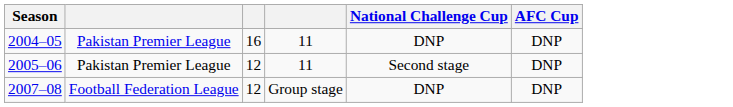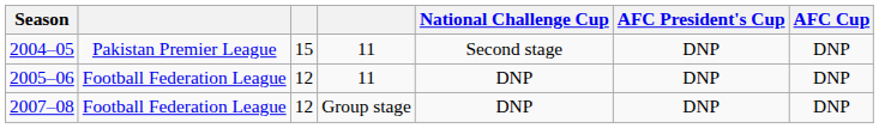 <table class="wikitable" style="text-align:center">
 <tr>
 <th>Season</th>
 <th></th>
 <th></th>
 <th></th>
 <th><a href='#'>National Challenge Cup</a></th>
+<th colspan="1"><a href='#'>AFC President's Cup</a></th>
 <th colspan="1"><a href='#'>AFC Cup</a></th>
 </tr>
 <tr>
 <td align="center"><a href='#'>2004–05</a></td>
 <td align="center"><a href='#'>Pakistan Premier League</a></td>
-<td align="center">16</td>
+<td align="center">15</td>
 <td align="center">11</td>
+<td>Second stage</td>
 <td align="center">DNP</td>
 <td align="center">DNP</td>
 </tr>
 <tr>
 <td><a href='#'>2005–06</a></td>
-<td>Pakistan Premier League</td>
+<td><a href='#'>Football Federation League</a></td>
 <td>12</td>
 <td>11</td>
-<td>Second stage</td>
+<td align="center">DNP</td>
+<td>DNP</td>
 <td>DNP</td>
 </tr>
 <tr>
 <td><a href='#'>2007–08</a></td>
 <td><a href='#'>Football Federation League</a></td>
 <td>12</td>
 <td>Group stage</td>
 <td>DNP</td>
 <td>DNP</td>
+<td>DNP</td>
 </tr>
 </table>
